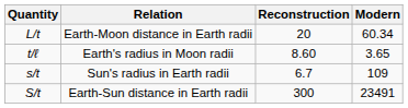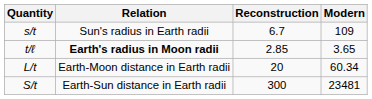 <table class="wikitable">
 <tr>
 <th Qu>Quantity</th>
 <th>Relation</th>
 <th>Reconstruction</th>
 <th>Modern</th>
 </tr>
 <tr align = "center">
+<td><em>s/t</em></td>
+<td>Sun's radius in Earth radii</td>
+<td>6.7</td>
+<td>109</td>
+</tr>
+<tr align = "center">
+<td><em>t/ℓ</em></td>
+<td><strong>Earth's radius in Moon radii</strong></td>
+<td>2.85</td>
+<td>3.65</td>
+</tr>
+<tr align = "center">
 <td><em>L/t</em></td>
 <td>Earth-Moon distance in Earth radii</td>
 <td>20</td>
 <td>60.34</td>
 </tr>
 <tr align = "center">
-<td><em>t/ℓ</em></td>
-<td>Earth's radius in Moon radii</td>
-<td>8.60</td>
-<td>3.65</td>
-</tr>
-<tr align = "center">
-<td><em>s/t</em></td>
-<td>Sun's radius in Earth radii</td>
-<td>6.7</td>
-<td>109</td>
-</tr>
-<tr align = "center">
 <td><em>S/t</em></td>
 <td>Earth-Sun distance in Earth radii</td>
 <td>300</td>
-<td>23491</td>
+<td>23481</td>
 </tr>
 </table>
